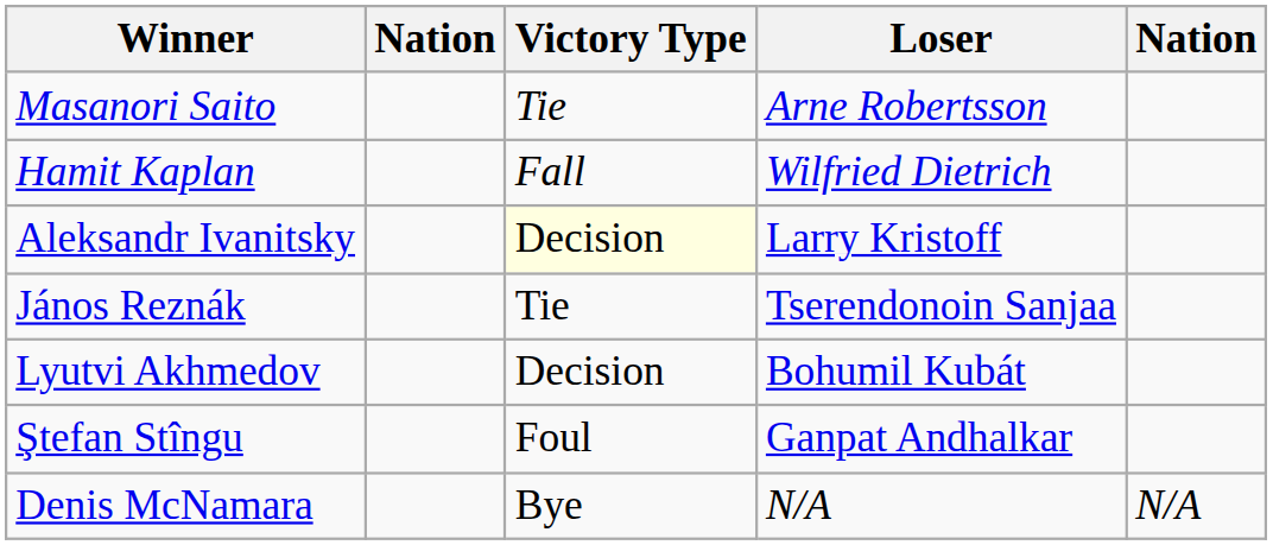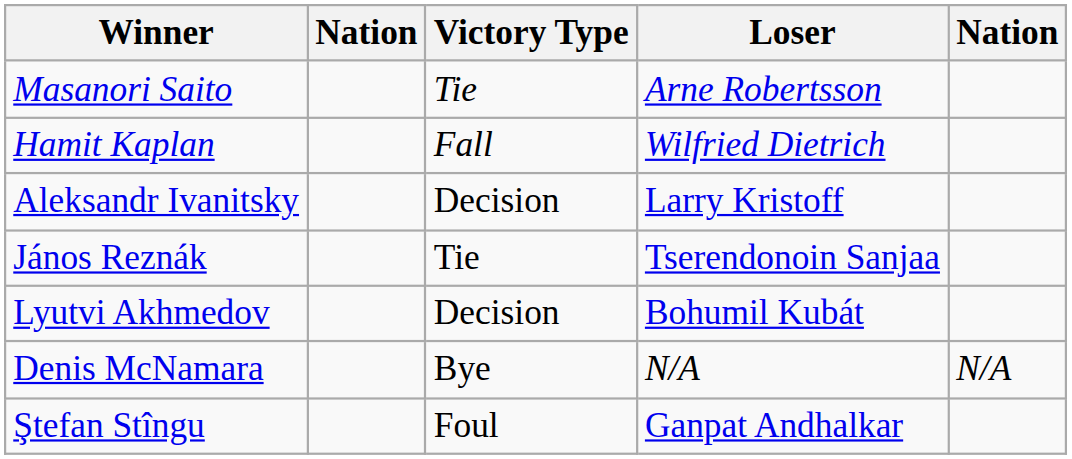 <table class="wikitable sortable" style="text-align:left;">
 <tr>
 <th>Winner</th>
 <th>Nation</th>
 <th>Victory Type</th>
 <th>Loser</th>
 <th>Nation</th>
 </tr>
 <tr style="font-style: italic">
 <td><a href='#'>Masanori Saito</a></td>
 <td></td>
 <td>Tie</td>
 <td><a href='#'>Arne Robertsson</a></td>
 <td></td>
 </tr>
 <tr style="font-style: italic">
 <td><a href='#'>Hamit Kaplan</a></td>
 <td></td>
 <td>Fall</td>
 <td><a href='#'>Wilfried Dietrich</a></td>
 <td></td>
 </tr>
 <tr>
 <td><a href='#'>Aleksandr Ivanitsky</a></td>
 <td></td>
-<td style="background: lightyellow;">Decision</td>
+<td>Decision</td>
 <td><a href='#'>Larry Kristoff</a></td>
 <td></td>
 </tr>
 <tr>
 <td><a href='#'>János Reznák</a></td>
 <td></td>
 <td>Tie</td>
 <td><a href='#'>Tserendonoin Sanjaa</a></td>
 <td></td>
 </tr>
 <tr>
 <td><a href='#'>Lyutvi Akhmedov</a></td>
 <td></td>
 <td>Decision</td>
 <td><a href='#'>Bohumil Kubát</a></td>
 <td></td>
 </tr>
 <tr>
+<td><a href='#'>Denis McNamara</a></td>
+<td></td>
+<td>Bye</td>
+<td><em>N/A</em></td>
+<td><em>N/A</em></td>
+</tr>
+<tr>
 <td><a href='#'>Ştefan Stîngu</a></td>
 <td></td>
 <td>Foul</td>
 <td><a href='#'>Ganpat Andhalkar</a></td>
 <td></td>
 </tr>
-<tr>
-<td><a href='#'>Denis McNamara</a></td>
-<td></td>
-<td>Bye</td>
-<td><em>N/A</em></td>
-<td><em>N/A</em></td>
-</tr>
 </table>
